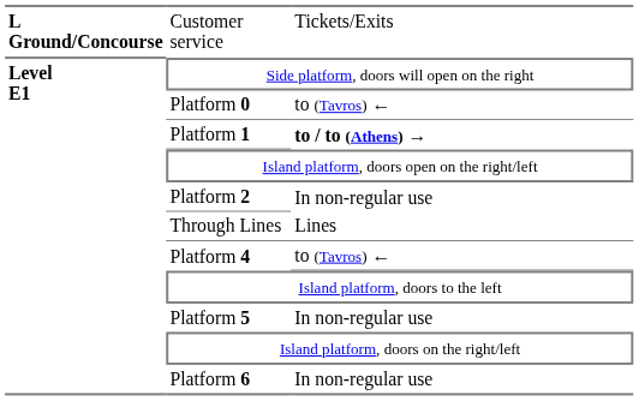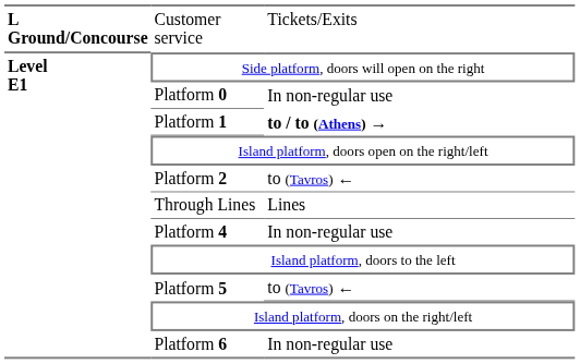 <table table border=0 cellspacing=0 cellpadding=3>
 <tr>
 <td style="border-bottom:solid 2px gray;border-top:solid 2px gray;" width=50 valign=top><strong>L<br>Ground/Concourse</strong></td>
 <td style="border-top:solid 2px gray;border-bottom:solid 1px gray;" width=100 valign=top>Customer service</td>
 <td style="border-top:solid 2px gray;border-bottom:solid 1px gray;" width=285 valign=top>Tickets/Exits</td>
 </tr>
 <tr>
 <td style="border-bottom:solid 2px gray;" rowspan=12 valign=top><strong>Level<br>Ε1</strong></td>
 <td style="border-top:solid 1px gray;border-right:solid 2px gray;border-left:solid 2px gray;border-bottom:solid 2px gray;text-align:center;" colspan=2><small><a href='#'>Side platform</a>, doors will open on the right</small></td>
 </tr>
 <tr>
 <td style="border-bottom:solid 1px gray;">Platform <strong>0</strong></td>
-<td style="border-bottom:solid 1px gray;">  to  <small>(<a href='#'>Tavros</a>)</small> ←</td>
+<td>In non-regular use</td>
 </tr>
 <tr>
 <td style="border-bottom:solid 1px gray;">Platform <strong>1</strong></td>
 <td><strong> to  /  to  <small>(<a href='#'>Athens</a>)</small> →</strong></td>
 </tr>
 <tr>
 <td style="border-top:solid 2px gray;border-right:solid 2px gray;border-left:solid 2px gray;border-bottom:solid 2px gray;text-align:center;" colspan=2><small><a href='#'>Island platform</a>, doors open on the right/left</small></td>
 </tr>
 <tr>
 <td style="border-bottom:solid 1px gray;">Platform <strong>2</strong></td>
-<td>In non-regular use</td>
+<td style="border-bottom:solid 1px gray;">  to  <small>(<a href='#'>Tavros</a>)</small> ←</td>
 </tr>
 <tr>
 <td style="border-bottom:solid 1px gray;">Through Lines</td>
 <td style="border-bottom:solid 1px gray;"> Lines</td>
 </tr>
 <tr>
 <td>Platform <span><strong>4</strong></span></td>
-<td style="border-bottom:solid 1px gray;">  to  <small>(<a href='#'>Tavros</a>)</small> ←</td>
+<td>In non-regular use</td>
 </tr>
 <tr>
 <td style="border-top:solid 2px gray;border-right:solid 2px gray;border-left:solid 2px gray;border-bottom:solid 2px gray;text-align:center;" colspan=2><small><a href='#'>Island platform</a>, doors to the left</small></td>
 </tr>
 <tr>
 <td>Platform <span><strong>5</strong></span></td>
-<td>In non-regular use</td>
+<td style="border-bottom:solid 1px gray;">  to  <small>(<a href='#'>Tavros</a>)</small> ←</td>
 </tr>
 <tr>
 <td style="border-top:solid 2px gray;border-right:solid 2px gray;border-left:solid 2px gray;border-bottom:solid 2px gray;text-align:center;" colspan=2><small><a href='#'>Island platform</a>, doors on the right/left</small></td>
 </tr>
 <tr>
 <td style="border-bottom:solid 2px gray;">Platform <span><strong>6</strong></span></td>
 <td style="border-bottom:solid 2px gray;">In non-regular use</td>
 </tr>
 </table>
